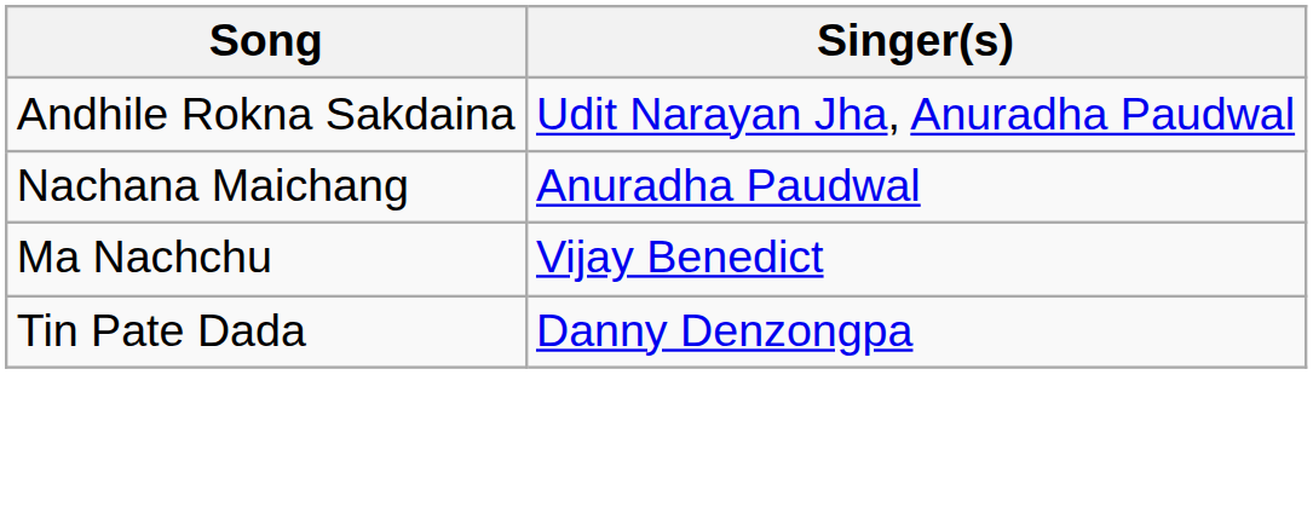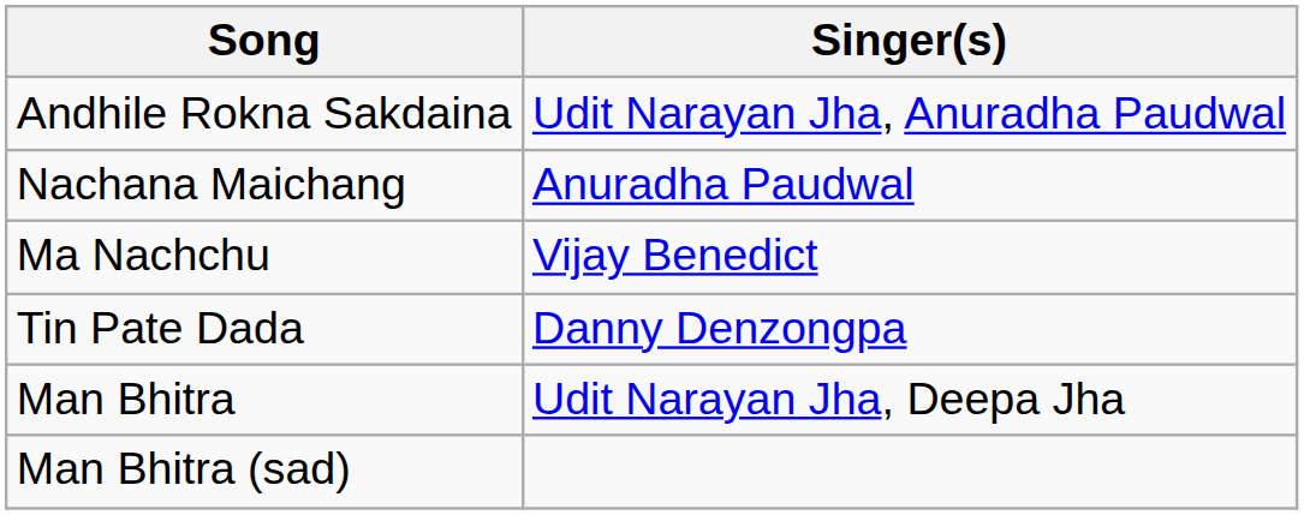 <table class="wikitable">
 <tr>
 <th>Song</th>
 <th>Singer(s)</th>
 </tr>
 <tr>
 <td>Andhile Rokna Sakdaina</td>
 <td><a href='#'>Udit Narayan Jha</a>, <a href='#'>Anuradha Paudwal</a></td>
 </tr>
 <tr>
 <td>Nachana Maichang</td>
 <td><a href='#'>Anuradha Paudwal</a></td>
 </tr>
 <tr>
 <td>Ma Nachchu</td>
 <td><a href='#'>Vijay Benedict</a></td>
 </tr>
 <tr>
 <td>Tin Pate Dada</td>
 <td><a href='#'>Danny Denzongpa</a></td>
 </tr>
+<tr>
+<td>Man Bhitra</td>
+<td><a href='#'>Udit Narayan Jha</a>, Deepa Jha</td>
+</tr>
+<tr>
+<td>Man Bhitra (sad)</td>
+<td></td>
+</tr>
 </table>
